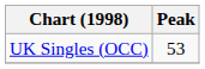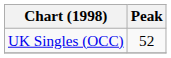 <table class="wikitable">
 <tr>
 <th align="center">Chart (1998)</th>
 <th align="center">Peak</th>
 </tr>
 <tr>
 <td align="left"><a href='#'>UK Singles (OCC)</a></td>
-<td align="center">53</td>
+<td align="center">52</td>
 </tr>
 <tr>
 </tr>
 </table>
